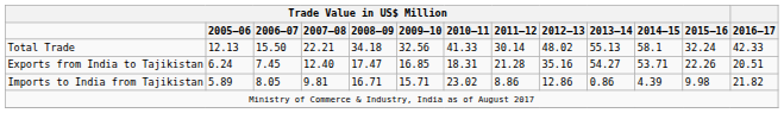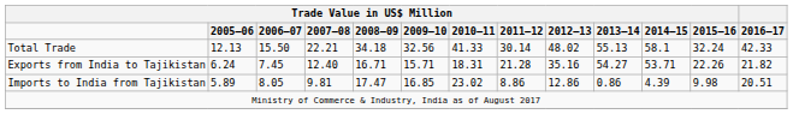 <table class="wikitable" style="font-size: 90%">
 <tr>
 <th colspan="12">Trade Value in US$ Million </th>
 <th></th>
 </tr>
 <tr>
 <td></td>
 <th>2005–06</th>
 <th>2006–07</th>
 <th>2007–08</th>
 <th>2008–09</th>
 <th>2009–10</th>
 <th>2010–11</th>
 <th>2011–12</th>
 <th>2012–13</th>
 <th>2013–14</th>
 <th>2014–15</th>
 <th>2015–16</th>
 <th>2016–17</th>
 </tr>
 <tr>
 <td>Total Trade</td>
 <td>12.13</td>
 <td>15.50</td>
 <td>22.21</td>
 <td>34.18</td>
 <td>32.56</td>
 <td>41.33</td>
 <td>30.14</td>
 <td>48.02</td>
 <td>55.13</td>
 <td>58.1</td>
 <td>32.24</td>
 <td>42.33</td>
 </tr>
 <tr>
 <td>Exports from India to Tajikistan</td>
 <td>6.24</td>
 <td>7.45</td>
 <td>12.40</td>
-<td>17.47</td>
-<td>16.85</td>
+<td>16.71</td>
+<td>15.71</td>
 <td>18.31</td>
 <td>21.28</td>
 <td>35.16</td>
 <td>54.27</td>
 <td>53.71</td>
 <td>22.26</td>
-<td>20.51</td>
+<td>21.82</td>
 </tr>
 <tr>
 <td>Imports to India from Tajikistan</td>
 <td>5.89</td>
 <td>8.05</td>
 <td>9.81</td>
-<td>16.71</td>
-<td>15.71</td>
+<td>17.47</td>
+<td>16.85</td>
 <td>23.02</td>
 <td>8.86</td>
 <td>12.86</td>
 <td>0.86</td>
 <td>4.39</td>
 <td>9.98</td>
-<td>21.82</td>
+<td>20.51</td>
 </tr>
 <tr>
 <td colspan="13" style="text-align:center;"><small>Ministry of Commerce & Industry, India as of August 2017</small></td>
 </tr>
 <tr>
 </tr>
 </table>
